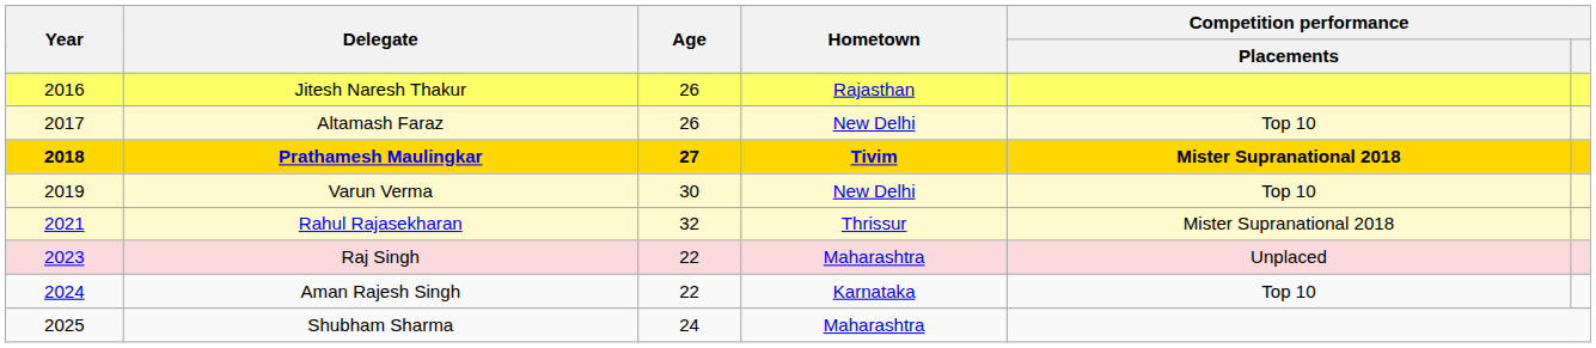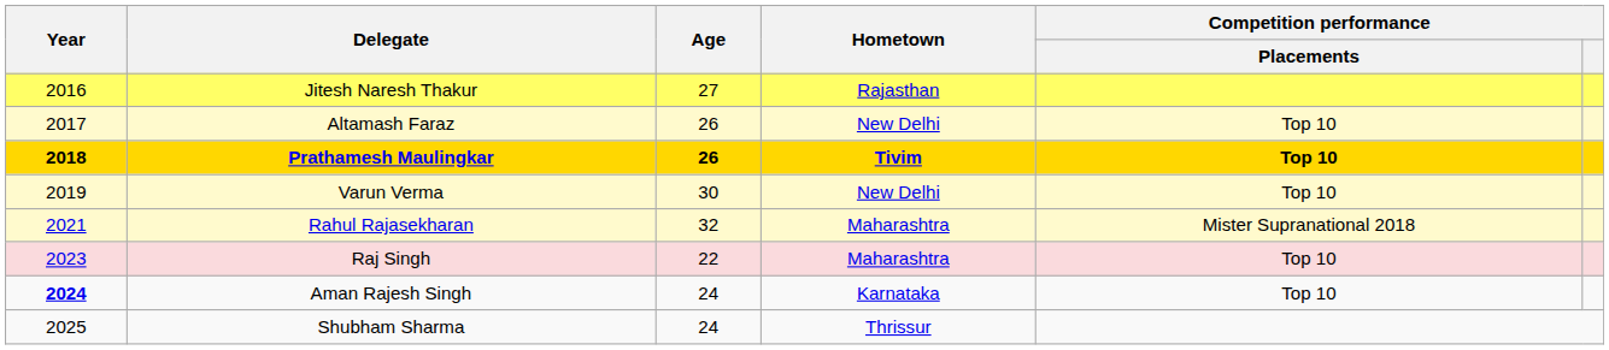 <table class="wikitable" style="text-align:center; line-height:20px; font-size:90%; width:100%;">
 <tr>
 <th rowspan="2">Year</th>
 <th rowspan="2">Delegate</th>
 <th rowspan="2">Age</th>
 <th rowspan="2">Hometown</th>
 <th colspan="2">Competition performance</th>
 </tr>
 <tr>
 <th>Placements</th>
 <th></th>
 </tr>
 <tr style="background-color:#FFFF66;">
 <td>2016</td>
 <td>Jitesh Naresh Thakur</td>
-<td>26</td>
+<td>27</td>
 <td><a href='#'>Rajasthan</a></td>
 <td></td>
 <td style="background:;"></td>
 </tr>
 <tr style="background-color:#FFFACD;">
 <td>2017</td>
 <td>Altamash Faraz</td>
 <td>26</td>
 <td><a href='#'>New Delhi</a></td>
 <td>Top 10</td>
 <td style="background:;"></td>
 </tr>
 <tr style="background-color:gold; font-weight: bold">
 <td>2018</td>
 <td><a href='#'>Prathamesh Maulingkar</a></td>
-<td>27</td>
+<td>26</td>
 <td><a href='#'>Tivim</a></td>
-<td>Mister Supranational 2018</td>
+<td>Top 10</td>
 <td style="background:;"></td>
 </tr>
 <tr style="background-color:#FFFACD;">
 <td>2019</td>
 <td>Varun Verma</td>
 <td>30</td>
 <td><a href='#'>New Delhi</a></td>
 <td>Top 10</td>
 <td style="background:;"></td>
 </tr>
 <tr style="background-color:#FFFACD;">
 <td><a href='#'>2021</a></td>
 <td><a href='#'>Rahul Rajasekharan</a></td>
 <td>32</td>
-<td><a href='#'>Thrissur</a></td>
+<td><a href='#'>Maharashtra</a></td>
 <td>Mister Supranational 2018</td>
 <td style="background:;"></td>
 </tr>
 <tr style="background:#FADADD;">
 <td><a href='#'>2023</a></td>
 <td>Raj Singh</td>
 <td>22</td>
 <td><a href='#'>Maharashtra</a></td>
-<td align="center">Unplaced</td>
+<td>Top 10</td>
 <td style="background:;"></td>
 </tr>
 <tr>
-<td><a href='#'>2024</a></td>
+<td><strong><a href='#'>2024</a></strong></td>
 <td>Aman Rajesh Singh</td>
-<td>22</td>
+<td>24</td>
 <td><a href='#'>Karnataka</a></td>
 <td>Top 10</td>
 <td></td>
 </tr>
 <tr>
 <td>2025</td>
 <td>Shubham Sharma</td>
 <td>24</td>
-<td><a href='#'>Maharashtra</a></td>
+<td><a href='#'>Thrissur</a></td>
 <td colspan=2></td>
 </tr>
 </table>
